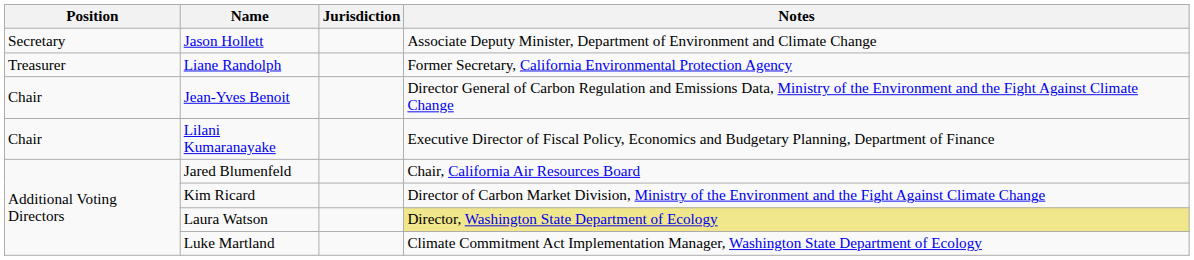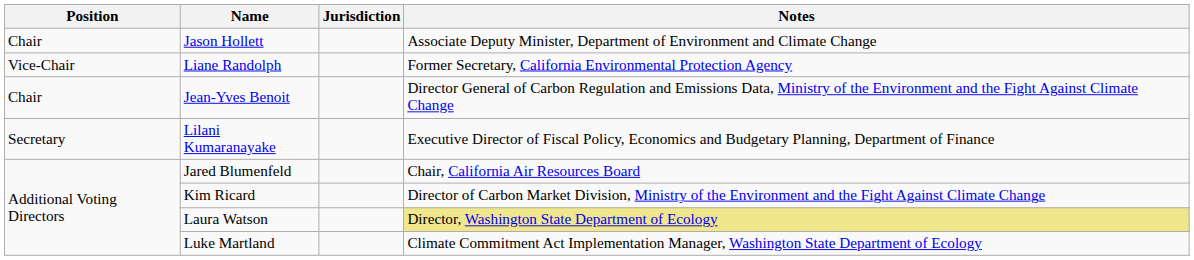 <table class="wikitable">
 <tr>
 <th>Position</th>
 <th>Name</th>
 <th>Jurisdiction</th>
 <th>Notes</th>
 </tr>
 <tr>
-<td>Secretary</td>
+<td>Chair</td>
 <td><a href='#'>Jason Hollett</a></td>
 <td></td>
 <td>Associate Deputy Minister, Department of Environment and Climate Change</td>
 </tr>
 <tr>
-<td>Treasurer</td>
+<td>Vice-Chair</td>
 <td><a href='#'>Liane Randolph</a></td>
 <td></td>
 <td>Former Secretary, <a href='#'>California Environmental Protection Agency</a></td>
 </tr>
 <tr>
 <td>Chair</td>
 <td><a href='#'>Jean-Yves Benoit</a></td>
 <td></td>
 <td>Director General of Carbon Regulation and Emissions Data, <a href='#'>Ministry of the Environment and the Fight Against Climate Change</a></td>
 </tr>
 <tr>
-<td>Chair</td>
+<td>Secretary</td>
 <td><a href='#'>Lilani Kumaranayake</a></td>
 <td></td>
 <td>Executive Director of Fiscal Policy, Economics and Budgetary Planning, Department of Finance</td>
 </tr>
 <tr>
 <td rowspan=4>Additional Voting Directors</td>
 <td>Jared Blumenfeld</td>
 <td></td>
 <td>Chair, <a href='#'>California Air Resources Board</a></td>
 </tr>
 <tr>
 <td>Kim Ricard</td>
 <td></td>
 <td>Director of Carbon Market Division, <a href='#'>Ministry of the Environment and the Fight Against Climate Change</a></td>
 </tr>
 <tr>
 <td>Laura Watson</td>
 <td></td>
 <td style="background: khaki;">Director, <a href='#'>Washington State Department of Ecology</a></td>
 </tr>
 <tr>
 <td>Luke Martland</td>
 <td></td>
 <td>Climate Commitment Act Implementation Manager, <a href='#'>Washington State Department of Ecology</a></td>
 </tr>
 </table>
